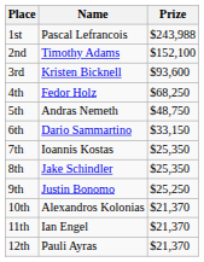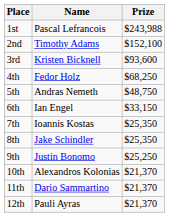 <table class="wikitable">
 <tr>
 <th>Place</th>
 <th>Name</th>
 <th>Prize</th>
 </tr>
 <tr>
 <td>1st</td>
 <td> Pascal Lefrancois</td>
 <td>$243,988</td>
 </tr>
 <tr>
 <td>2nd</td>
 <td> <a href='#'>Timothy Adams</a></td>
 <td>$152,100</td>
 </tr>
 <tr>
 <td>3rd</td>
 <td> <a href='#'>Kristen Bicknell</a></td>
 <td>$93,600</td>
 </tr>
 <tr>
 <td>4th</td>
 <td> <a href='#'>Fedor Holz</a></td>
 <td>$68,250</td>
 </tr>
 <tr>
 <td>5th</td>
 <td> Andras Nemeth</td>
 <td>$48,750</td>
 </tr>
 <tr>
 <td>6th</td>
-<td> <a href='#'>Dario Sammartino</a></td>
+<td>Ian Engel</td>
 <td>$33,150</td>
 </tr>
 <tr>
 <td>7th</td>
 <td>Ioannis Kostas</td>
 <td>$25,350</td>
 </tr>
 <tr>
 <td>8th</td>
 <td> <a href='#'>Jake Schindler</a></td>
 <td>$25,350</td>
 </tr>
 <tr>
 <td>9th</td>
 <td> <a href='#'>Justin Bonomo</a></td>
 <td>$25,250</td>
 </tr>
 <tr>
 <td>10th</td>
 <td> Alexandros Kolonias</td>
 <td>$21,370</td>
 </tr>
 <tr>
 <td>11th</td>
-<td>Ian Engel</td>
+<td> <a href='#'>Dario Sammartino</a></td>
 <td>$21,370</td>
 </tr>
 <tr>
 <td>12th</td>
 <td> Pauli Ayras</td>
 <td>$21,370</td>
 </tr>
 </table>
